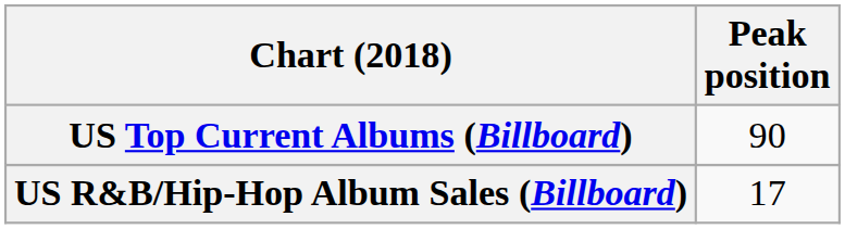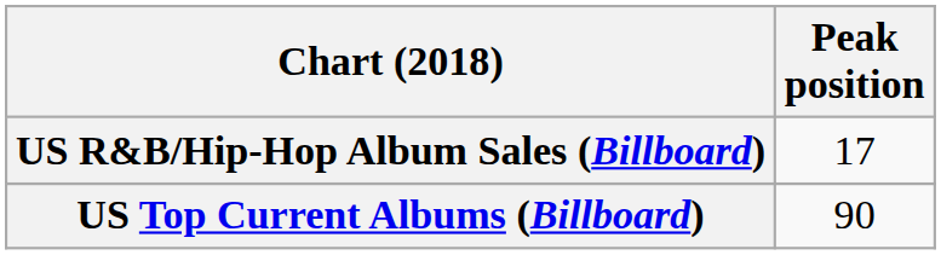 <table class="wikitable plainrowheaders" style="text-align:center">
 <tr>
 <th scope="col">Chart (2018)</th>
 <th scope="col">Peak<br> position</th>
 </tr>
 <tr>
-<th scope="row">US <a href='#'>Top Current Albums</a> (<a href='#'><em>Billboard</em></a>)</th>
-<td align=center>90</td>
+<th scope="row">US R&B/Hip-Hop Album Sales (<a href='#'><em>Billboard</em></a>)</th>
+<td align=center>17</td>
 </tr>
 <tr>
 </tr>
 <tr>
-<th scope="row">US R&B/Hip-Hop Album Sales (<a href='#'><em>Billboard</em></a>)</th>
-<td align=center>17</td>
+<th scope="row">US <a href='#'>Top Current Albums</a> (<a href='#'><em>Billboard</em></a>)</th>
+<td align=center>90</td>
 </tr>
 </table>
